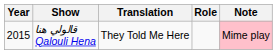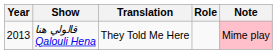 <table class="wikitable" style="font-size: 90%;">
 <tr>
 <th>Year</th>
 <th>Show</th>
 <th>Translation</th>
 <th>Role</th>
 <th>Note</th>
 </tr>
 <tr>
-<td>2015</td>
+<td>2013</td>
 <td><em>قالولي هنا</em> <br> <em><a href='#'>Qalouli Hena</a></em></td>
 <td>They Told Me Here</td>
 <td></td>
 <td style="background: pink;">Mime play</td>
 </tr>
 </table>
